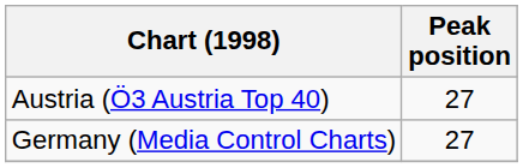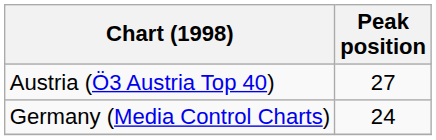 <table class="wikitable sortable">
 <tr>
 <th>Chart (1998)</th>
 <th>Peak<br>position</th>
 </tr>
 <tr>
 <td>Austria (<a href='#'>Ö3 Austria Top 40</a>)</td>
 <td align="center">27</td>
 </tr>
 <tr>
 <td>Germany (<a href='#'>Media Control Charts</a>)</td>
-<td align="center">27</td>
+<td align="center">24</td>
 </tr>
 <tr>
 </tr>
 </table>
